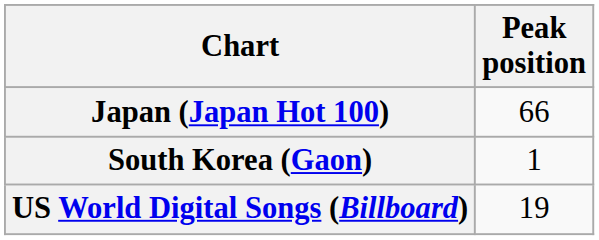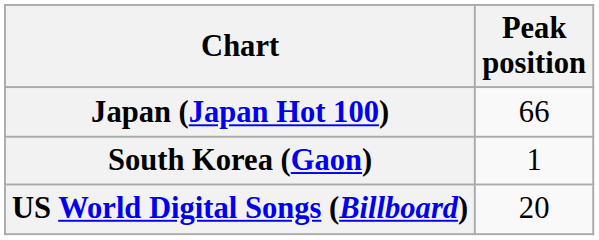 <table class="wikitable sortable plainrowheaders" style="text-align:center;">
 <tr>
 <th>Chart</th>
 <th>Peak<br>position</th>
 </tr>
 <tr>
 <th scope="row">Japan (<a href='#'>Japan Hot 100</a>)</th>
 <td>66</td>
 </tr>
 <tr>
 <th scope="row">South Korea (<a href='#'>Gaon</a>)</th>
 <td>1</td>
 </tr>
 <tr>
 <th scope="row">US <a href='#'>World Digital Songs</a> (<em><a href='#'>Billboard</a></em>)</th>
-<td>19</td>
+<td>20</td>
 </tr>
 </table>
